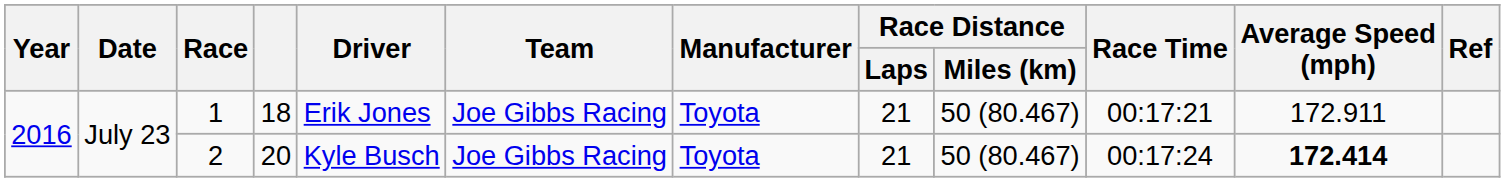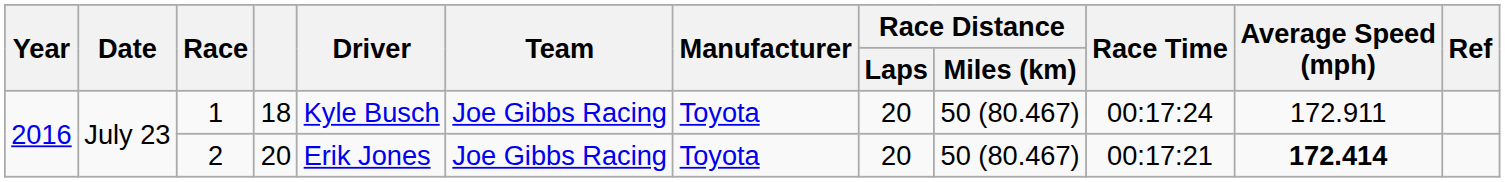 <table class="wikitable" style="font-size: 95%;">
 <tr>
 <th rowspan=2>Year</th>
 <th rowspan=2>Date</th>
 <th rowspan=2>Race</th>
 <th rowspan=2></th>
 <th rowspan=2>Driver</th>
 <th rowspan=2>Team</th>
 <th rowspan=2>Manufacturer</th>
 <th colspan=2>Race Distance</th>
 <th rowspan=2>Race Time</th>
 <th rowspan=2>Average Speed<br>(mph)</th>
 <th rowspan=2>Ref</th>
 </tr>
 <tr>
 <th>Laps</th>
 <th>Miles (km)</th>
 </tr>
 <tr>
 <td rowspan="2"><a href='#'>2016</a></td>
 <td rowspan="2">July 23</td>
 <td align="center">1</td>
 <td align="center">18</td>
-<td><a href='#'>Erik Jones</a></td>
+<td><a href='#'>Kyle Busch</a></td>
 <td><a href='#'>Joe Gibbs Racing</a></td>
 <td><a href='#'>Toyota</a></td>
-<td align="center">21</td>
+<td align="center">20</td>
 <td align="center">50 (80.467)</td>
-<td align="center">00:17:21</td>
+<td align="center">00:17:24</td>
 <td align="center">172.911</td>
 <td align="center"></td>
 </tr>
 <tr>
 <td align="center">2</td>
 <td align="center">20</td>
-<td><a href='#'>Kyle Busch</a></td>
+<td><a href='#'>Erik Jones</a></td>
 <td><a href='#'>Joe Gibbs Racing</a></td>
 <td><a href='#'>Toyota</a></td>
-<td align="center">21</td>
+<td align="center">20</td>
 <td align="center">50 (80.467)</td>
-<td align="center">00:17:24</td>
+<td align="center">00:17:21</td>
 <td align="center"><strong>172.414</strong></td>
 <td align="center"></td>
 </tr>
 </table>
